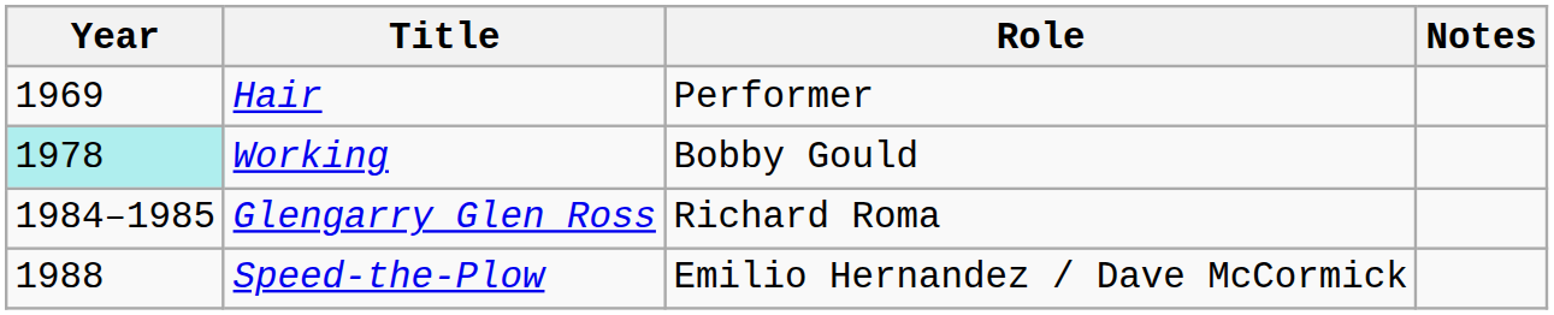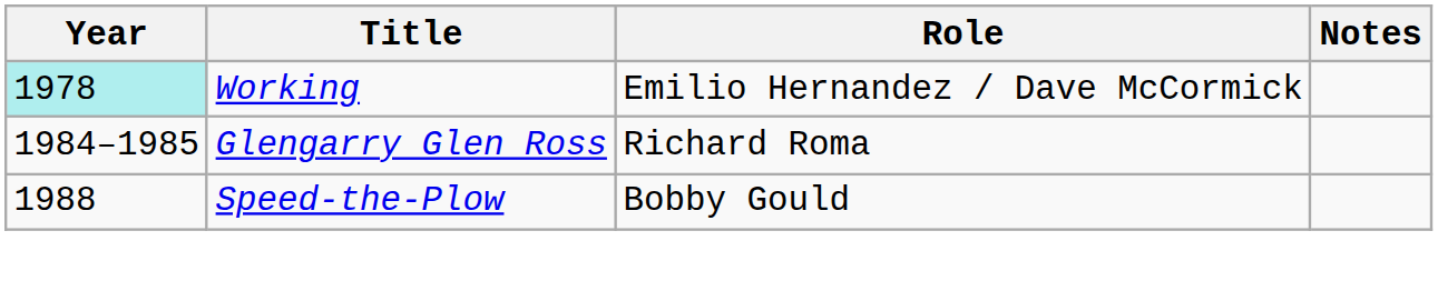 <table class="wikitable sortable">
 <tr>
 <th>Year</th>
 <th>Title</th>
 <th>Role</th>
 <th class="unsortable">Notes</th>
 </tr>
 <tr>
-<td>1969</td>
-<td><em><a href='#'>Hair</a></em></td>
-<td>Performer</td>
-<td></td>
-</tr>
-<tr>
 <td style="background: paleturquoise;">1978</td>
 <td><em><a href='#'>Working</a></em></td>
-<td>Bobby Gould</td>
+<td>Emilio Hernandez / Dave McCormick</td>
 <td></td>
 </tr>
 <tr>
 <td>1984–1985</td>
 <td><em><a href='#'>Glengarry Glen Ross</a></em></td>
 <td>Richard Roma</td>
 <td></td>
 </tr>
 <tr>
 <td>1988</td>
 <td><em><a href='#'>Speed-the-Plow</a></em></td>
-<td>Emilio Hernandez / Dave McCormick</td>
+<td>Bobby Gould</td>
 <td></td>
 </tr>
 </table>
